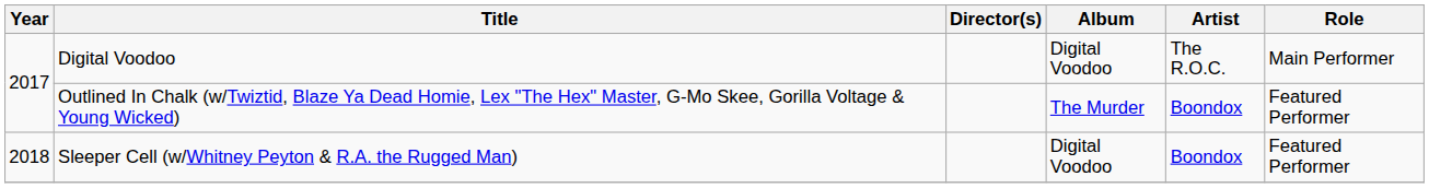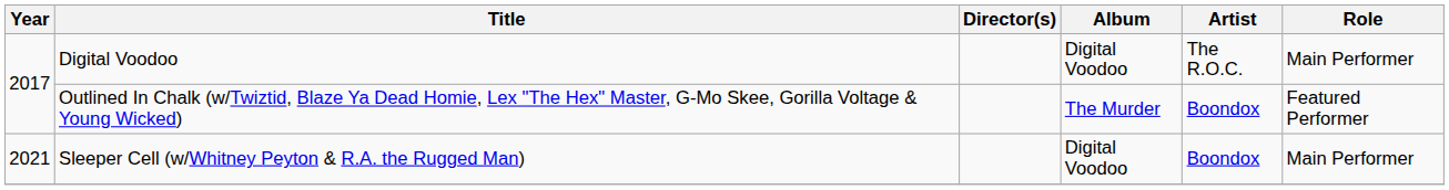 <table class="wikitable" border="1">
 <tr>
 <th>Year</th>
 <th>Title</th>
 <th>Director(s)</th>
 <th>Album</th>
 <th>Artist</th>
 <th>Role</th>
 </tr>
 <tr>
 <td rowspan="2">2017</td>
 <td>Digital Voodoo</td>
 <td></td>
 <td>Digital Voodoo</td>
 <td>The R.O.C.</td>
 <td>Main Performer</td>
 </tr>
 <tr>
 <td>Outlined In Chalk (w/<a href='#'>Twiztid</a>, <a href='#'>Blaze Ya Dead Homie</a>, <a href='#'>Lex "The Hex" Master</a>, G-Mo Skee, Gorilla Voltage & <a href='#'>Young Wicked</a>)</td>
 <td></td>
 <td><a href='#'>The Murder</a></td>
 <td><a href='#'>Boondox</a></td>
 <td>Featured Performer</td>
 </tr>
 <tr>
-<td>2018</td>
+<td>2021</td>
 <td>Sleeper Cell (w/<a href='#'>Whitney Peyton</a> & <a href='#'>R.A. the Rugged Man</a>)</td>
 <td></td>
 <td>Digital Voodoo</td>
 <td><a href='#'>Boondox</a></td>
-<td>Featured Performer</td>
+<td>Main Performer</td>
 </tr>
 <tr>
 </tr>
 </table>
